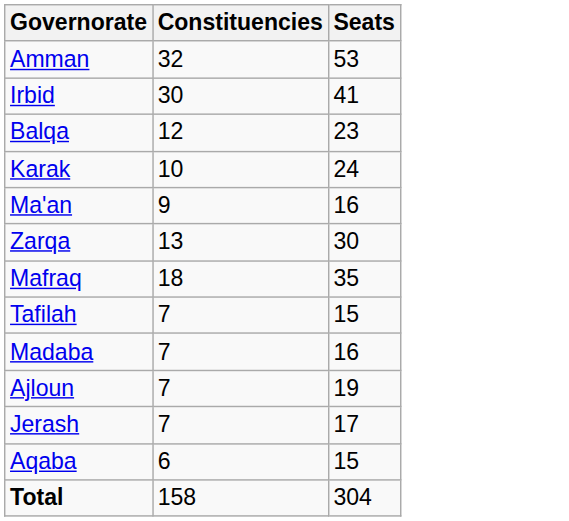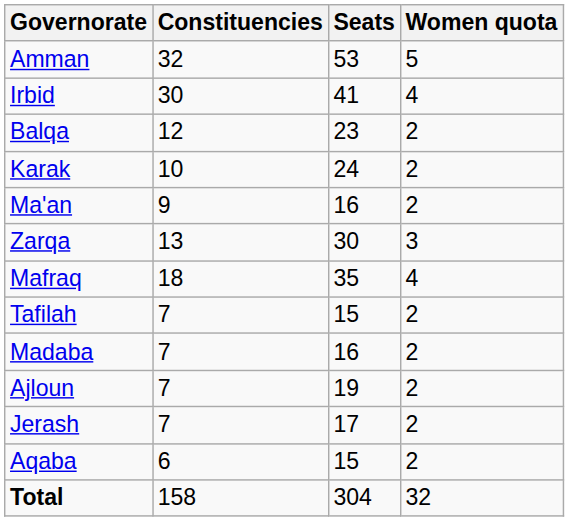 <table class="wikitable">
 <tr>
 <th>Governorate</th>
 <th>Constituencies</th>
 <th>Seats</th>
+<th>Women quota</th>
 </tr>
 <tr>
 <td><a href='#'>Amman</a></td>
 <td>32</td>
 <td>53</td>
+<td>5</td>
 </tr>
 <tr>
 <td><a href='#'>Irbid</a></td>
 <td>30</td>
 <td>41</td>
+<td>4</td>
 </tr>
 <tr>
 <td><a href='#'>Balqa</a></td>
 <td>12</td>
 <td>23</td>
+<td>2</td>
 </tr>
 <tr>
 <td><a href='#'>Karak</a></td>
 <td>10</td>
 <td>24</td>
+<td>2</td>
 </tr>
 <tr>
 <td><a href='#'>Ma'an</a></td>
 <td>9</td>
 <td>16</td>
+<td>2</td>
 </tr>
 <tr>
 <td><a href='#'>Zarqa</a></td>
 <td>13</td>
 <td>30</td>
+<td>3</td>
 </tr>
 <tr>
 <td><a href='#'>Mafraq</a></td>
 <td>18</td>
 <td>35</td>
+<td>4</td>
 </tr>
 <tr>
 <td><a href='#'>Tafilah</a></td>
 <td>7</td>
 <td>15</td>
+<td>2</td>
 </tr>
 <tr>
 <td><a href='#'>Madaba</a></td>
 <td>7</td>
 <td>16</td>
+<td>2</td>
 </tr>
 <tr>
 <td><a href='#'>Ajloun</a></td>
 <td>7</td>
 <td>19</td>
+<td>2</td>
 </tr>
 <tr>
 <td><a href='#'>Jerash</a></td>
 <td>7</td>
 <td>17</td>
+<td>2</td>
 </tr>
 <tr>
 <td><a href='#'>Aqaba</a></td>
 <td>6</td>
 <td>15</td>
+<td>2</td>
 </tr>
 <tr>
 <td><strong>Total</strong></td>
 <td>158</td>
 <td>304</td>
+<td>32</td>
 </tr>
 </table>
